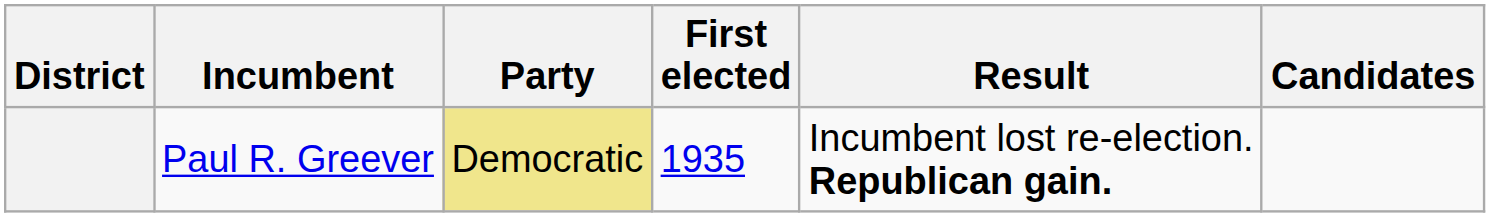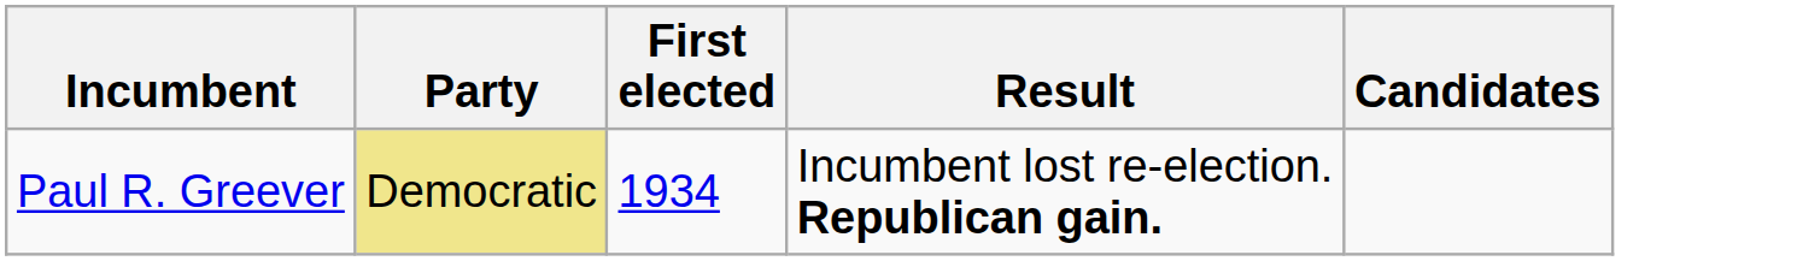 <table class=wikitable>
 <tr valign=bottom>
-<th>District</th>
 <th>Incumbent</th>
 <th>Party</th>
 <th>First<br>elected</th>
 <th>Result</th>
 <th>Candidates</th>
 </tr>
 <tr>
-<th></th>
 <td><a href='#'>Paul R. Greever</a></td>
 <td style="background: khaki;">Democratic</td>
-<td><a href='#'>1935</a></td>
+<td><a href='#'>1934</a></td>
 <td>Incumbent lost re-election.<br><strong>Republican gain.</strong></td>
 <td nowrap></td>
 </tr>
 </table>
